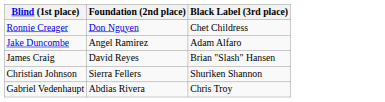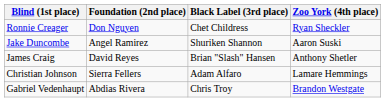 <table class="wikitable">
 <tr>
 <th><a href='#'>Blind</a> (1st place)</th>
 <th>Foundation (2nd place)</th>
 <th>Black Label (3rd place)</th>
+<th><a href='#'>Zoo York</a> (4th place)</th>
 </tr>
 <tr>
 <td><a href='#'>Ronnie Creager</a></td>
 <td><a href='#'>Don Nguyen</a></td>
 <td>Chet Childress</td>
+<td><a href='#'>Ryan Sheckler</a></td>
 </tr>
 <tr>
 <td><a href='#'>Jake Duncombe</a></td>
 <td>Angel Ramirez</td>
-<td>Adam Alfaro</td>
+<td>Shuriken Shannon</td>
+<td>Aaron Suski</td>
 </tr>
 <tr>
 <td>James Craig</td>
 <td>David Reyes</td>
 <td>Brian "Slash" Hansen</td>
+<td>Anthony Shetler</td>
 </tr>
 <tr>
 <td>Christian Johnson</td>
 <td>Sierra Fellers</td>
-<td>Shuriken Shannon</td>
+<td>Adam Alfaro</td>
+<td>Lamare Hemmings</td>
 </tr>
 <tr>
 <td>Gabriel Vedenhaupt</td>
 <td>Abdias Rivera</td>
 <td>Chris Troy</td>
+<td><a href='#'>Brandon Westgate</a></td>
 </tr>
 </table>
